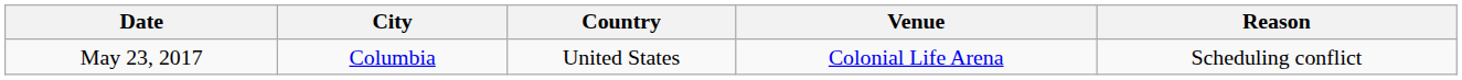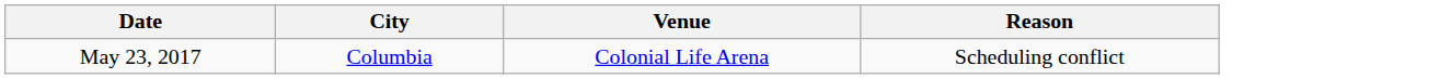 <table class="wikitable" style="text-align:center;">
 <tr>
 <th scope="col" style="width:12em;">Date</th>
 <th scope="col" style="width:10em;">City</th>
-<th scope="col" style="width:10em;">Country</th>
 <th scope="col" style="width:16em;">Venue</th>
 <th scope="col" style="width:16em;">Reason</th>
 </tr>
 <tr>
 <td>May 23, 2017</td>
 <td><a href='#'>Columbia</a></td>
-<td>United States</td>
 <td><a href='#'>Colonial Life Arena</a></td>
 <td>Scheduling conflict</td>
 </tr>
 </table>
